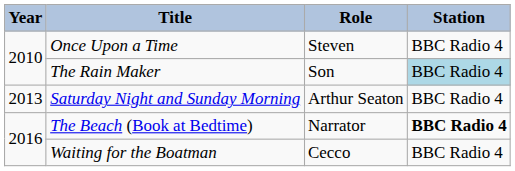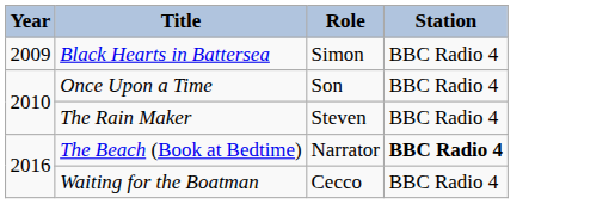 <table class="wikitable">
 <tr style="text-align:center;">
 <th style="background:#B0C4DE;">Year</th>
 <th style="background:#B0C4DE;">Title</th>
 <th style="background:#B0C4DE;">Role</th>
 <th style="background:#B0C4DE;">Station</th>
 </tr>
 <tr>
+<td>2009</td>
+<td><em><a href='#'>Black Hearts in Battersea</a></em></td>
+<td>Simon</td>
+<td>BBC Radio 4</td>
+</tr>
+<tr>
 <td rowspan=2>2010</td>
 <td><em>Once Upon a Time</em></td>
-<td>Steven</td>
+<td>Son</td>
 <td>BBC Radio 4</td>
 </tr>
 <tr>
 <td><em>The Rain Maker</em></td>
-<td>Son</td>
-<td style="background: lightblue;">BBC Radio 4</td>
-</tr>
-<tr>
-<td>2013</td>
-<td><em><a href='#'>Saturday Night and Sunday Morning</a></em></td>
-<td>Arthur Seaton</td>
+<td>Steven</td>
 <td>BBC Radio 4</td>
 </tr>
 <tr>
 <td rowspan=2>2016</td>
 <td><em><a href='#'>The Beach</a></em> (<a href='#'>Book at Bedtime</a>)</td>
 <td>Narrator</td>
 <td><strong>BBC Radio 4</strong></td>
 </tr>
 <tr>
 <td><em>Waiting for the Boatman</em></td>
 <td>Cecco</td>
 <td>BBC Radio 4</td>
 </tr>
 </table>
